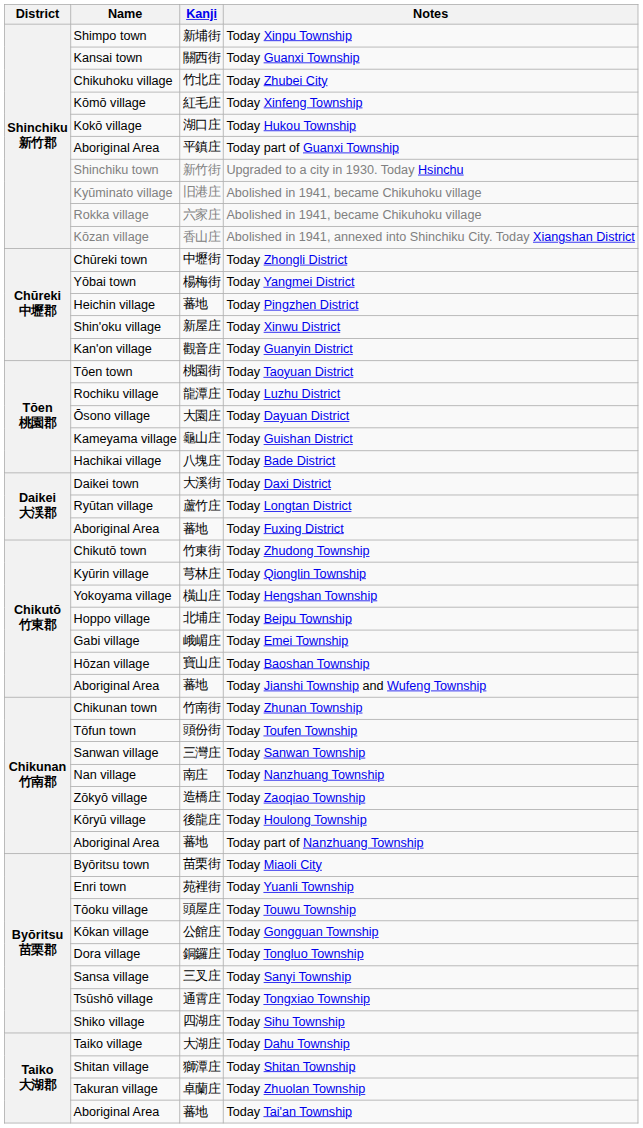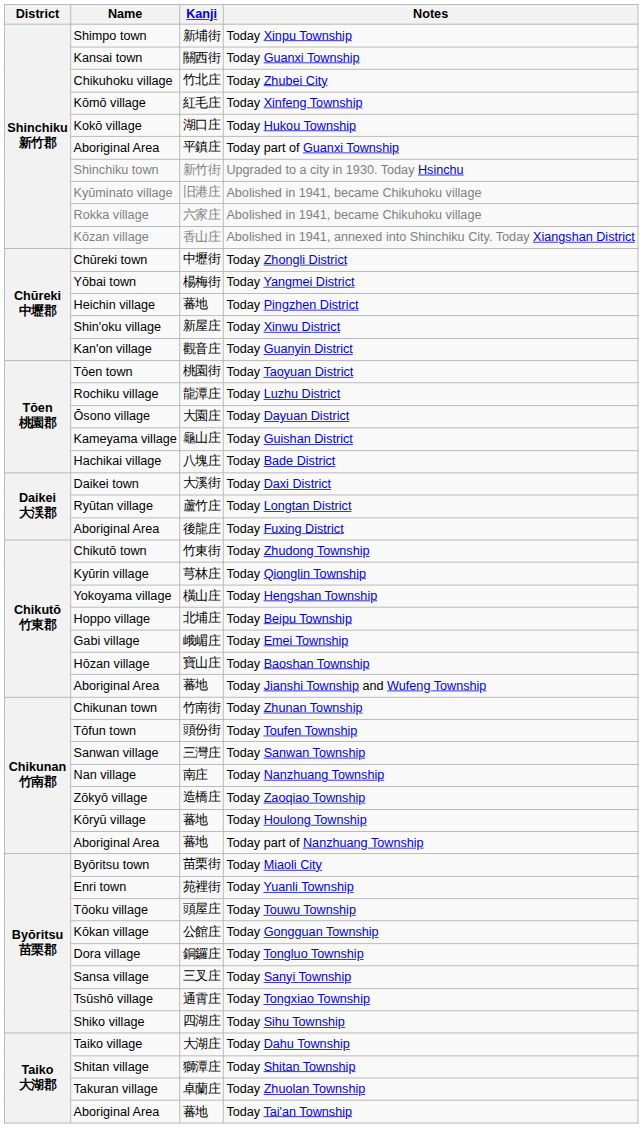 <table class=wikitable>
 <tr>
 <th>District</th>
 <th>Name</th>
 <th><a href='#'>Kanji</a></th>
 <th>Notes</th>
 </tr>
 <tr>
 <th rowspan=10>Shinchiku<br>新竹郡</th>
 <td>Shimpo town</td>
 <td>新埔街</td>
 <td>Today <a href='#'>Xinpu Township</a></td>
 </tr>
 <tr>
 <td>Kansai town</td>
 <td>關西街</td>
 <td>Today <a href='#'>Guanxi Township</a></td>
 </tr>
 <tr>
 <td>Chikuhoku village</td>
 <td>竹北庄</td>
 <td>Today <a href='#'>Zhubei City</a></td>
 </tr>
 <tr>
 <td>Kōmō village</td>
 <td>紅毛庄</td>
 <td>Today <a href='#'>Xinfeng Township</a></td>
 </tr>
 <tr>
 <td>Kokō village</td>
 <td>湖口庄</td>
 <td>Today <a href='#'>Hukou Township</a></td>
 </tr>
 <tr>
 <td>Aboriginal Area</td>
 <td>平鎮庄</td>
 <td>Today part of <a href='#'>Guanxi Township</a></td>
 </tr>
 <tr style="color:grey;">
 <td>Shinchiku town</td>
 <td>新竹街</td>
 <td>Upgraded to a city in 1930. Today <a href='#'>Hsinchu</a></td>
 </tr>
 <tr style="color:grey;">
 <td>Kyūminato village</td>
 <td>旧港庄</td>
 <td>Abolished in 1941, became Chikuhoku village</td>
 </tr>
 <tr style="color:grey;">
 <td>Rokka village</td>
 <td>六家庄</td>
 <td>Abolished in 1941, became Chikuhoku village</td>
 </tr>
 <tr style="color:grey;">
 <td>Kōzan village</td>
 <td>香山庄</td>
 <td>Abolished in 1941, annexed into Shinchiku City. Today <a href='#'>Xiangshan District</a></td>
 </tr>
 <tr>
 <th rowspan=5>Chūreki<br>中壢郡</th>
 <td>Chūreki town</td>
 <td>中壢街</td>
 <td>Today <a href='#'>Zhongli District</a></td>
 </tr>
 <tr>
 <td>Yōbai town</td>
 <td>楊梅街</td>
 <td>Today <a href='#'>Yangmei District</a></td>
 </tr>
 <tr>
 <td>Heichin village</td>
 <td>蕃地</td>
 <td>Today <a href='#'>Pingzhen District</a></td>
 </tr>
 <tr>
 <td>Shin'oku village</td>
 <td>新屋庄</td>
 <td>Today <a href='#'>Xinwu District</a></td>
 </tr>
 <tr>
 <td>Kan'on village</td>
 <td>觀音庄</td>
 <td>Today <a href='#'>Guanyin District</a></td>
 </tr>
 <tr>
 <th rowspan=5>Tōen<br>桃園郡</th>
 <td>Tōen town</td>
 <td>桃園街</td>
 <td>Today <a href='#'>Taoyuan District</a></td>
 </tr>
 <tr>
 <td>Rochiku village</td>
 <td>龍潭庄</td>
 <td>Today <a href='#'>Luzhu District</a></td>
 </tr>
 <tr>
 <td>Ōsono village</td>
 <td>大園庄</td>
 <td>Today <a href='#'>Dayuan District</a></td>
 </tr>
 <tr>
 <td>Kameyama village</td>
 <td>龜山庄</td>
 <td>Today <a href='#'>Guishan District</a></td>
 </tr>
 <tr>
 <td>Hachikai village</td>
 <td>八塊庄</td>
 <td>Today <a href='#'>Bade District</a></td>
 </tr>
 <tr>
 <th rowspan=3>Daikei<br>大渓郡</th>
 <td>Daikei town</td>
 <td>大溪街</td>
 <td>Today <a href='#'>Daxi District</a></td>
 </tr>
 <tr>
 <td>Ryūtan village</td>
 <td>蘆竹庄</td>
 <td>Today <a href='#'>Longtan District</a></td>
 </tr>
 <tr>
 <td>Aboriginal Area</td>
-<td>蕃地</td>
+<td>後龍庄</td>
 <td>Today <a href='#'>Fuxing District</a></td>
 </tr>
 <tr>
 <th rowspan=7>Chikutō<br>竹東郡</th>
 <td>Chikutō town</td>
 <td>竹東街</td>
 <td>Today <a href='#'>Zhudong Township</a></td>
 </tr>
 <tr>
 <td>Kyūrin village</td>
 <td>芎林庄</td>
 <td>Today <a href='#'>Qionglin Township</a></td>
 </tr>
 <tr>
 <td>Yokoyama village</td>
 <td>橫山庄</td>
 <td>Today <a href='#'>Hengshan Township</a></td>
 </tr>
 <tr>
 <td>Hoppo village</td>
 <td>北埔庄</td>
 <td>Today <a href='#'>Beipu Township</a></td>
 </tr>
 <tr>
 <td>Gabi village</td>
 <td>峨嵋庄</td>
 <td>Today <a href='#'>Emei Township</a></td>
 </tr>
 <tr>
 <td>Hōzan village</td>
 <td>寶山庄</td>
 <td>Today <a href='#'>Baoshan Township</a></td>
 </tr>
 <tr>
 <td>Aboriginal Area</td>
 <td>蕃地</td>
 <td>Today <a href='#'>Jianshi Township</a> and <a href='#'>Wufeng Township</a></td>
 </tr>
 <tr>
 <th rowspan=7>Chikunan<br>竹南郡</th>
 <td>Chikunan town</td>
 <td>竹南街</td>
 <td>Today <a href='#'>Zhunan Township</a></td>
 </tr>
 <tr>
 <td>Tōfun town</td>
 <td>頭份街</td>
 <td>Today <a href='#'>Toufen Township</a></td>
 </tr>
 <tr>
 <td>Sanwan village</td>
 <td>三灣庄</td>
 <td>Today <a href='#'>Sanwan Township</a></td>
 </tr>
 <tr>
 <td>Nan village</td>
 <td>南庄</td>
 <td>Today <a href='#'>Nanzhuang Township</a></td>
 </tr>
 <tr>
 <td>Zōkyō village</td>
 <td>造橋庄</td>
 <td>Today <a href='#'>Zaoqiao Township</a></td>
 </tr>
 <tr>
 <td>Kōryū village</td>
-<td>後龍庄</td>
+<td>蕃地</td>
 <td>Today <a href='#'>Houlong Township</a></td>
 </tr>
 <tr>
 <td>Aboriginal Area</td>
 <td>蕃地</td>
 <td>Today part of <a href='#'>Nanzhuang Township</a></td>
 </tr>
 <tr>
 <th rowspan=8>Byōritsu<br>苗栗郡</th>
 <td>Byōritsu town</td>
 <td>苗栗街</td>
 <td>Today <a href='#'>Miaoli City</a></td>
 </tr>
 <tr>
 <td>Enri town</td>
 <td>苑裡街</td>
 <td>Today <a href='#'>Yuanli Township</a></td>
 </tr>
 <tr>
 <td>Tōoku village</td>
 <td>頭屋庄</td>
 <td>Today <a href='#'>Touwu Township</a></td>
 </tr>
 <tr>
 <td>Kōkan village</td>
 <td>公館庄</td>
 <td>Today <a href='#'>Gongguan Township</a></td>
 </tr>
 <tr>
 <td>Dora village</td>
 <td>銅鑼庄</td>
 <td>Today <a href='#'>Tongluo Township</a></td>
 </tr>
 <tr>
 <td>Sansa village</td>
 <td>三叉庄</td>
 <td>Today <a href='#'>Sanyi Township</a></td>
 </tr>
 <tr>
 <td>Tsūshō village</td>
 <td>通霄庄</td>
 <td>Today <a href='#'>Tongxiao Township</a></td>
 </tr>
 <tr>
 <td>Shiko village</td>
 <td>四湖庄</td>
 <td>Today <a href='#'>Sihu Township</a></td>
 </tr>
 <tr>
 <th rowspan=4>Taiko<br>大湖郡</th>
 <td>Taiko village</td>
 <td>大湖庄</td>
 <td>Today <a href='#'>Dahu Township</a></td>
 </tr>
 <tr>
 <td>Shitan village</td>
 <td>獅潭庄</td>
 <td>Today <a href='#'>Shitan Township</a></td>
 </tr>
 <tr>
 <td>Takuran village</td>
 <td>卓蘭庄</td>
 <td>Today <a href='#'>Zhuolan Township</a></td>
 </tr>
 <tr>
 <td>Aboriginal Area</td>
 <td>蕃地</td>
 <td>Today <a href='#'>Tai'an Township</a></td>
 </tr>
 </table>
